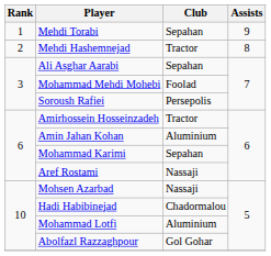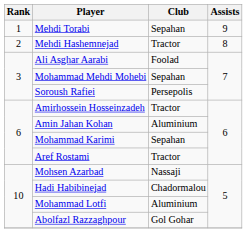 <table class="wikitable">
 <tr>
 <th>Rank</th>
 <th>Player</th>
 <th>Club</th>
 <th>Assists</th>
 </tr>
 <tr>
 <td rowspan=1 align="center">1</td>
 <td> <a href='#'>Mehdi Torabi</a></td>
 <td>Sepahan</td>
 <td rowspan=1 align="center">9</td>
 </tr>
 <tr>
 <td rowspan=1 align="center">2</td>
 <td> <a href='#'>Mehdi Hashemnejad</a></td>
 <td>Tractor</td>
 <td rowspan=1 align="center">8</td>
 </tr>
 <tr>
 <td rowspan=3 align="center">3</td>
 <td> <a href='#'>Ali Asghar Aarabi</a></td>
-<td>Sepahan</td>
+<td>Foolad</td>
 <td rowspan=3 align="center">7</td>
 </tr>
 <tr>
 <td> <a href='#'>Mohammad Mehdi Mohebi</a></td>
-<td>Foolad</td>
+<td>Sepahan</td>
 </tr>
 <tr>
 <td> <a href='#'>Soroush Rafiei</a></td>
 <td>Persepolis</td>
 </tr>
 <tr>
 <td rowspan=4 align="center">6</td>
 <td> <a href='#'>Amirhossein Hosseinzadeh</a></td>
 <td>Tractor</td>
 <td rowspan=4 align="center">6</td>
 </tr>
 <tr>
 <td> <a href='#'>Amin Jahan Kohan</a></td>
 <td>Aluminium</td>
 </tr>
 <tr>
 <td> <a href='#'>Mohammad Karimi</a></td>
 <td>Sepahan</td>
 </tr>
 <tr>
 <td> <a href='#'>Aref Rostami</a></td>
-<td>Nassaji</td>
+<td>Tractor</td>
 </tr>
 <tr>
 <td rowspan=4 align="center">10</td>
 <td> <a href='#'>Mohsen Azarbad</a></td>
 <td>Nassaji</td>
 <td rowspan=4 align="center">5</td>
 </tr>
 <tr>
 <td> <a href='#'>Hadi Habibinejad</a></td>
 <td>Chadormalou</td>
 </tr>
 <tr>
 <td> <a href='#'>Mohammad Lotfi</a></td>
 <td>Aluminium</td>
 </tr>
 <tr>
 <td> <a href='#'>Abolfazl Razzaghpour</a></td>
 <td>Gol Gohar</td>
 </tr>
 <tr>
 </tr>
 </table>
